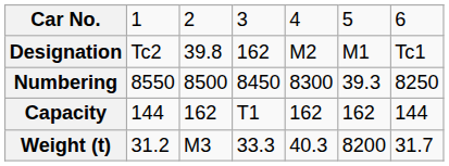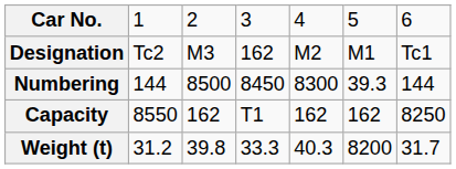 <table class="wikitable">
 <tr>
 <th>Car No.</th>
 <td>1</td>
 <td>2</td>
 <td>3</td>
 <td>4</td>
 <td>5</td>
 <td>6</td>
 </tr>
 <tr>
 <th>Designation</th>
 <td>Tc2</td>
-<td>39.8</td>
+<td>M3</td>
 <td>162</td>
 <td>M2</td>
 <td>M1</td>
 <td>Tc1</td>
 </tr>
 <tr>
 <th>Numbering</th>
-<td>8550</td>
+<td>144</td>
 <td>8500</td>
 <td>8450</td>
 <td>8300</td>
 <td>39.3</td>
-<td>8250</td>
+<td>144</td>
 </tr>
 <tr>
 <th>Capacity</th>
-<td>144</td>
+<td>8550</td>
 <td>162</td>
 <td>T1</td>
 <td>162</td>
 <td>162</td>
-<td>144</td>
+<td>8250</td>
 </tr>
 <tr>
 <th>Weight (t)</th>
 <td>31.2</td>
-<td>M3</td>
+<td>39.8</td>
 <td>33.3</td>
 <td>40.3</td>
 <td>8200</td>
 <td>31.7</td>
 </tr>
 </table>
